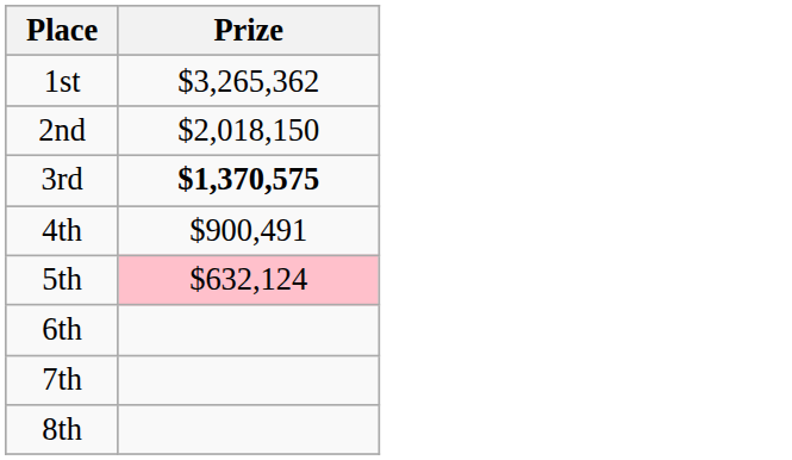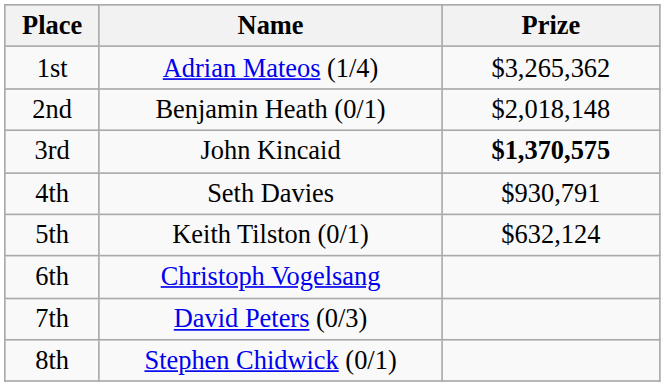 <table class="wikitable">
 <tr>
 <th width="50">Place</th>
+<th width="200">Name</th>
 <th width="125">Prize</th>
 </tr>
 <tr>
 <td align = "center">1st</td>
+<td align = "center"><a href='#'>Adrian Mateos</a> (1/4)</td>
 <td align="center">$3,265,362</td>
 </tr>
 <tr>
 <td align = "center">2nd</td>
-<td align="center">$2,018,150</td>
+<td align = "center">Benjamin Heath (0/1)</td>
+<td align="center">$2,018,148</td>
 </tr>
 <tr>
 <td align = "center">3rd</td>
+<td align = "center">John Kincaid</td>
 <td align="center"><strong>$1,370,575</strong></td>
 </tr>
 <tr>
 <td align = "center">4th</td>
-<td align="center">$900,491</td>
+<td align = "center">Seth Davies</td>
+<td align="center">$930,791</td>
 </tr>
 <tr>
 <td align = "center">5th</td>
-<td align="center" style="background: pink;">$632,124</td>
+<td align = "center">Keith Tilston (0/1)</td>
+<td align="center">$632,124</td>
 </tr>
 <tr>
 <td align = "center">6th</td>
+<td align = "center"><a href='#'>Christoph Vogelsang</a></td>
 <td align="center"></td>
 </tr>
 <tr>
 <td align = "center">7th</td>
+<td align = "center"><a href='#'>David Peters</a> (0/3)</td>
 <td align="center"></td>
 </tr>
 <tr>
 <td align = "center">8th</td>
+<td align = "center"><a href='#'>Stephen Chidwick</a> (0/1)</td>
 <td align="center"></td>
 </tr>
 </table>
